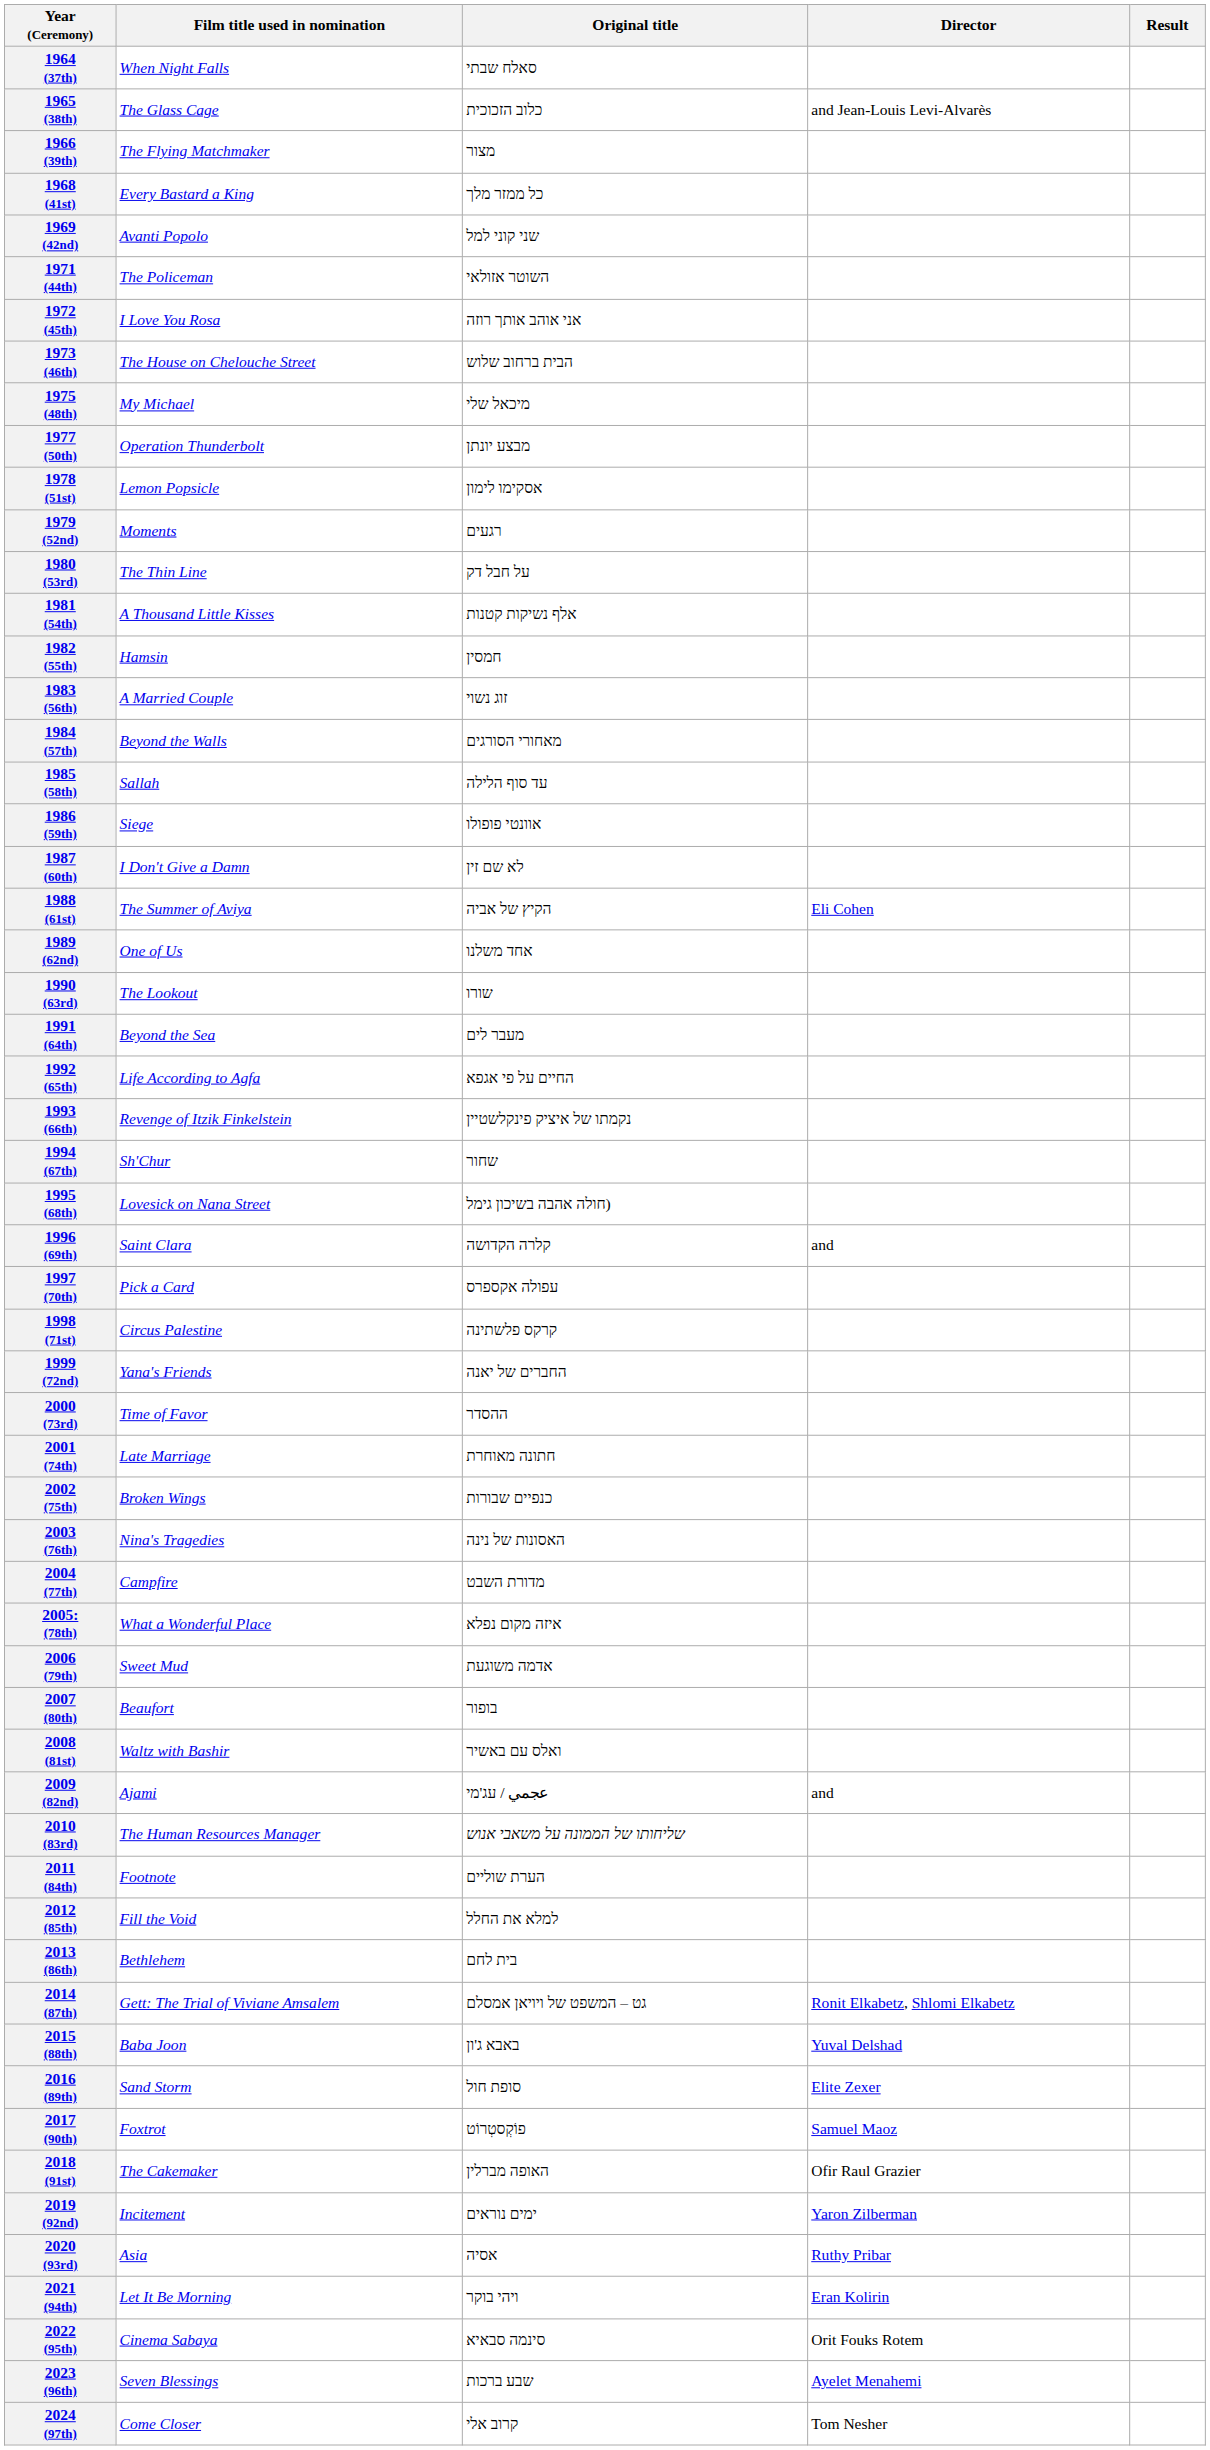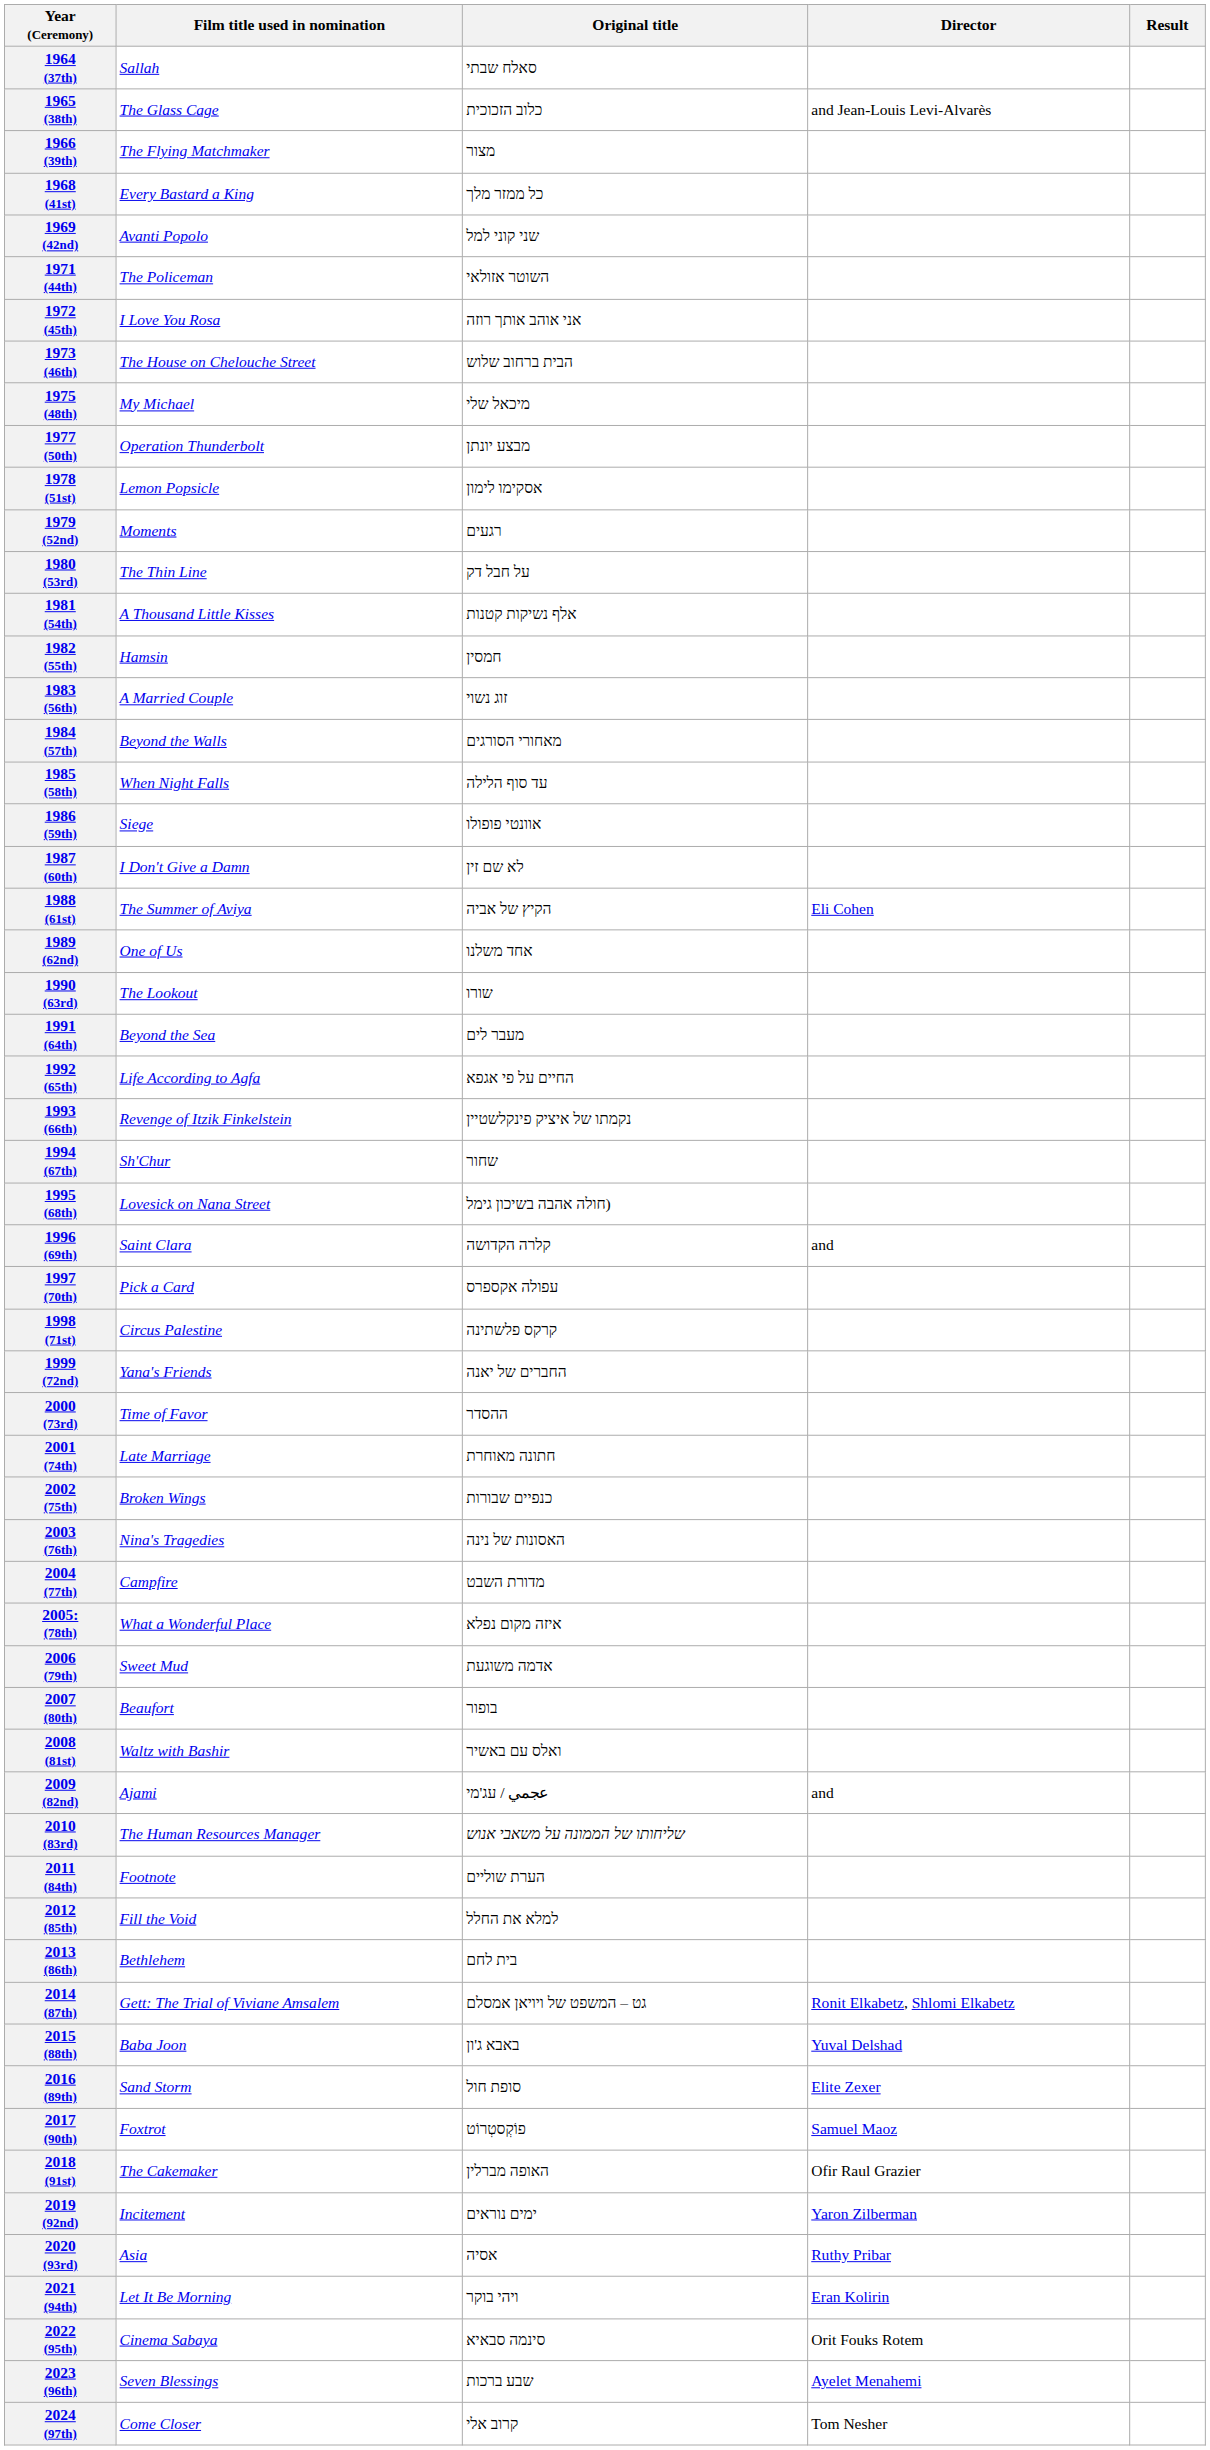 <table class="wikitable" width="98%" style="background:#ffffff;">
 <tr>
 <th>Year<br><small>(Ceremony)</small></th>
 <th>Film title used in nomination</th>
 <th>Original title</th>
 <th>Director</th>
 <th>Result</th>
 </tr>
 <tr>
 <th align="center"><a href='#'>1964</a><br><small><a href='#'>(37th)</a></small></th>
-<td><em><a href='#'>When Night Falls</a></em></td>
+<td><em><a href='#'>Sallah</a></em></td>
 <td>סאלח שבתי</td>
 <td></td>
 <td></td>
 </tr>
 <tr>
 <th align="center"><a href='#'>1965</a><br><small><a href='#'>(38th)</a></small></th>
 <td><em><a href='#'>The Glass Cage</a></em></td>
 <td>כלוב הזכוכית</td>
 <td> and Jean-Louis Levi-Alvarès</td>
 <td></td>
 </tr>
 <tr>
 <th align="center"><a href='#'>1966</a><br><small><a href='#'>(39th)</a></small></th>
 <td><em><a href='#'>The Flying Matchmaker</a></em></td>
 <td>מצור</td>
 <td></td>
 <td></td>
 </tr>
 <tr>
 <th align="center"><a href='#'>1968</a><br><small><a href='#'>(41st)</a></small></th>
 <td><em><a href='#'>Every Bastard a King</a></em></td>
 <td>כל ממזר מלך</td>
 <td></td>
 <td></td>
 </tr>
 <tr>
 <th align="center"><a href='#'>1969</a><br><small><a href='#'>(42nd)</a></small></th>
 <td><em><a href='#'>Avanti Popolo</a></em></td>
 <td>שני קוני למל</td>
 <td></td>
 <td></td>
 </tr>
 <tr>
 <th align="center"><a href='#'>1971</a><br><small><a href='#'>(44th)</a></small></th>
 <td><em><a href='#'>The Policeman</a></em></td>
 <td>השוטר אזולאי</td>
 <td></td>
 <td></td>
 </tr>
 <tr>
 <th align="center"><a href='#'>1972</a><br><small><a href='#'>(45th)</a></small></th>
 <td><em><a href='#'>I Love You Rosa</a></em></td>
 <td>אני אוהב אותך רוזה</td>
 <td></td>
 <td></td>
 </tr>
 <tr>
 <th align="center"><a href='#'>1973</a><br><small><a href='#'>(46th)</a></small></th>
 <td><em><a href='#'>The House on Chelouche Street</a></em></td>
 <td>הבית ברחוב שלוש</td>
 <td></td>
 <td></td>
 </tr>
 <tr>
 <th align="center"><a href='#'>1975</a><br><small><a href='#'>(48th)</a></small></th>
 <td><em><a href='#'>My Michael</a></em></td>
 <td>מיכאל שלי</td>
 <td></td>
 <td></td>
 </tr>
 <tr>
 <th align="center"><a href='#'>1977</a><br><small><a href='#'>(50th)</a></small></th>
 <td><em><a href='#'>Operation Thunderbolt</a></em></td>
 <td>מבצע יונתן</td>
 <td></td>
 <td></td>
 </tr>
 <tr>
 <th align="center"><a href='#'>1978</a><br><small><a href='#'>(51st)</a></small></th>
 <td><em><a href='#'>Lemon Popsicle</a></em></td>
 <td>אסקימו לימון</td>
 <td></td>
 <td></td>
 </tr>
 <tr>
 <th align="center"><a href='#'>1979</a><br><small><a href='#'>(52nd)</a></small></th>
 <td><em><a href='#'>Moments</a></em></td>
 <td>רגעים</td>
 <td></td>
 <td></td>
 </tr>
 <tr>
 <th align="center"><a href='#'>1980</a><br><small><a href='#'>(53rd)</a></small></th>
 <td><em><a href='#'>The Thin Line</a></em></td>
 <td>על חבל דק</td>
 <td></td>
 <td></td>
 </tr>
 <tr>
 <th align="center"><a href='#'>1981</a><br><small><a href='#'>(54th)</a></small></th>
 <td><em><a href='#'>A Thousand Little Kisses</a></em></td>
 <td>אלף נשיקות קטנות</td>
 <td></td>
 <td></td>
 </tr>
 <tr>
 <th align="center"><a href='#'>1982</a><br><small><a href='#'>(55th)</a></small></th>
 <td><em><a href='#'>Hamsin</a></em></td>
 <td>חמסין</td>
 <td></td>
 <td></td>
 </tr>
 <tr>
 <th align="center"><a href='#'>1983</a><br><small><a href='#'>(56th)</a></small></th>
 <td><em><a href='#'>A Married Couple</a></em></td>
 <td>זוג נשוי</td>
 <td></td>
 <td></td>
 </tr>
 <tr>
 <th align="center"><a href='#'>1984</a><br><small><a href='#'>(57th)</a></small></th>
 <td><em><a href='#'>Beyond the Walls</a></em></td>
 <td>מאחורי הסורגים</td>
 <td></td>
 <td></td>
 </tr>
 <tr>
 <th align="center"><a href='#'>1985</a><br><small><a href='#'>(58th)</a></small></th>
-<td><em><a href='#'>Sallah</a></em></td>
+<td><em><a href='#'>When Night Falls</a></em></td>
 <td>עד סוף הלילה</td>
 <td></td>
 <td></td>
 </tr>
 <tr>
 <th align="center"><a href='#'>1986</a><br><small><a href='#'>(59th)</a></small></th>
 <td><em><a href='#'>Siege</a></em></td>
 <td>אוונטי פופולו</td>
 <td></td>
 <td></td>
 </tr>
 <tr>
 <th align="center"><a href='#'>1987</a><br><small><a href='#'>(60th)</a></small></th>
 <td><em><a href='#'>I Don't Give a Damn</a></em></td>
 <td>לא שם זין</td>
 <td></td>
 <td></td>
 </tr>
 <tr>
 <th align="center"><a href='#'>1988</a><br><small><a href='#'>(61st)</a></small></th>
 <td><em><a href='#'>The Summer of Aviya</a></em></td>
 <td>הקיץ של אביה</td>
 <td><a href='#'>Eli Cohen</a></td>
 <td></td>
 </tr>
 <tr>
 <th align="center"><a href='#'>1989</a><br><small><a href='#'>(62nd)</a></small></th>
 <td><em><a href='#'>One of Us</a></em></td>
 <td>אחד משלנו</td>
 <td></td>
 <td></td>
 </tr>
 <tr>
 <th align="center"><a href='#'>1990</a><br><small><a href='#'>(63rd)</a></small></th>
 <td><em><a href='#'>The Lookout</a></em></td>
 <td>שורו</td>
 <td></td>
 <td></td>
 </tr>
 <tr>
 <th align="center"><a href='#'>1991</a><br><small><a href='#'>(64th)</a></small></th>
 <td><em><a href='#'>Beyond the Sea</a></em></td>
 <td>מעבר לים</td>
 <td></td>
 <td></td>
 </tr>
 <tr>
 <th align="center"><a href='#'>1992</a><br><small><a href='#'>(65th)</a></small></th>
 <td><em><a href='#'>Life According to Agfa</a></em></td>
 <td>החיים על פי אגפא</td>
 <td></td>
 <td></td>
 </tr>
 <tr>
 <th align="center"><a href='#'>1993</a><br><small><a href='#'>(66th)</a></small></th>
 <td><em><a href='#'>Revenge of Itzik Finkelstein</a></em></td>
 <td>נקמתו של איציק פינקלשטיין</td>
 <td></td>
 <td></td>
 </tr>
 <tr>
 <th align="center"><a href='#'>1994</a><br><small><a href='#'>(67th)</a></small></th>
 <td><em><a href='#'>Sh'Chur</a></em></td>
 <td>שחור</td>
 <td></td>
 <td></td>
 </tr>
 <tr>
 <th align="center"><a href='#'>1995</a><br><small><a href='#'>(68th)</a></small></th>
 <td><em><a href='#'>Lovesick on Nana Street</a></em></td>
 <td>חולה אהבה בשיכון גימל)</td>
 <td></td>
 <td></td>
 </tr>
 <tr>
 <th align="center"><a href='#'>1996</a><br><small><a href='#'>(69th)</a></small></th>
 <td><em><a href='#'>Saint Clara</a></em></td>
 <td>קלרה הקדושה</td>
 <td> and </td>
 <td></td>
 </tr>
 <tr>
 <th align="center"><a href='#'>1997</a><br><small><a href='#'>(70th)</a></small></th>
 <td><em><a href='#'>Pick a Card</a></em></td>
 <td>עפולה אקספרס</td>
 <td></td>
 <td></td>
 </tr>
 <tr>
 <th align="center"><a href='#'>1998</a><br><small><a href='#'>(71st)</a></small></th>
 <td><em><a href='#'>Circus Palestine</a></em></td>
 <td>קרקס פלשתינה</td>
 <td></td>
 <td></td>
 </tr>
 <tr>
 <th align="center"><a href='#'>1999</a><br><small><a href='#'>(72nd)</a></small></th>
 <td><em><a href='#'>Yana's Friends</a></em></td>
 <td>החברים של יאנה</td>
 <td></td>
 <td></td>
 </tr>
 <tr>
 <th align="center"><a href='#'>2000</a><br><small><a href='#'>(73rd)</a></small></th>
 <td><em><a href='#'>Time of Favor</a></em></td>
 <td>ההסדר</td>
 <td></td>
 <td></td>
 </tr>
 <tr>
 <th align="center"><a href='#'>2001</a><br><small><a href='#'>(74th)</a></small></th>
 <td><em><a href='#'>Late Marriage</a></em></td>
 <td>חתונה מאוחרת</td>
 <td></td>
 <td></td>
 </tr>
 <tr>
 <th align="center"><a href='#'>2002</a><br><small><a href='#'>(75th)</a></small></th>
 <td><em><a href='#'>Broken Wings</a></em></td>
 <td>כנפיים שבורות</td>
 <td></td>
 <td></td>
 </tr>
 <tr>
 <th align="center"><a href='#'>2003</a><br><small><a href='#'>(76th)</a></small></th>
 <td><em><a href='#'>Nina's Tragedies</a></em></td>
 <td>האסונות של נינה</td>
 <td></td>
 <td></td>
 </tr>
 <tr>
 <th align="center"><a href='#'>2004</a><br><small><a href='#'>(77th)</a></small></th>
 <td><em><a href='#'>Campfire</a></em></td>
 <td>מדורת השבט</td>
 <td></td>
 <td></td>
 </tr>
 <tr>
 <th align="center"><a href='#'>2005:</a><br><small><a href='#'>(78th)</a></small></th>
 <td><em><a href='#'>What a Wonderful Place</a></em></td>
 <td>איזה מקום נפלא</td>
 <td></td>
 <td></td>
 </tr>
 <tr>
 <th align="center"><a href='#'>2006</a><br><small><a href='#'>(79th)</a></small></th>
 <td><em><a href='#'>Sweet Mud</a></em></td>
 <td>אדמה משוגעת</td>
 <td></td>
 <td></td>
 </tr>
 <tr>
 <th align="center"><a href='#'>2007</a><br><small><a href='#'>(80th)</a></small></th>
 <td><em><a href='#'>Beaufort</a></em></td>
 <td>בופור</td>
 <td></td>
 <td></td>
 </tr>
 <tr>
 <th align="center"><a href='#'>2008</a><br><small><a href='#'>(81st)</a></small></th>
 <td><em><a href='#'>Waltz with Bashir</a></em></td>
 <td>ואלס עם באשיר</td>
 <td></td>
 <td></td>
 </tr>
 <tr>
 <th align="center"><a href='#'>2009</a><br><small><a href='#'>(82nd)</a></small></th>
 <td><em><a href='#'>Ajami</a></em></td>
 <td>عجمي / עג'מי</td>
 <td> and </td>
 <td></td>
 </tr>
 <tr>
 <th align="center"><a href='#'>2010</a><br><small><a href='#'>(83rd)</a></small></th>
 <td><em><a href='#'>The Human Resources Manager</a></em></td>
 <td><em>שליחותו של הממונה על משאבי אנוש</em></td>
 <td></td>
 <td></td>
 </tr>
 <tr>
 <th align="center"><a href='#'>2011</a><br><small><a href='#'>(84th)</a></small></th>
 <td><em><a href='#'>Footnote</a></em></td>
 <td>הערת שוליים</td>
 <td></td>
 <td></td>
 </tr>
 <tr>
 <th align="center"><a href='#'>2012</a><br><small><a href='#'>(85th)</a></small></th>
 <td><em><a href='#'>Fill the Void</a></em></td>
 <td>למלא את החלל</td>
 <td></td>
 <td></td>
 </tr>
 <tr>
 <th align="center"><a href='#'>2013</a><br><small><a href='#'>(86th)</a></small></th>
 <td><em><a href='#'>Bethlehem</a></em></td>
 <td>בית לחם</td>
 <td></td>
 <td></td>
 </tr>
 <tr>
 <th align="center"><a href='#'>2014</a><br><small><a href='#'>(87th)</a></small></th>
 <td><em><a href='#'>Gett: The Trial of Viviane Amsalem</a></em></td>
 <td>גט – המשפט של ויויאן אמסלם</td>
 <td><a href='#'>Ronit Elkabetz</a>, <a href='#'>Shlomi Elkabetz</a></td>
 <td></td>
 </tr>
 <tr>
 <th align="center"><a href='#'>2015</a><br><small><a href='#'>(88th)</a></small></th>
 <td><em><a href='#'>Baba Joon</a></em></td>
 <td>באבא ג'ון</td>
 <td><a href='#'>Yuval Delshad</a></td>
 <td></td>
 </tr>
 <tr>
 <th align="center"><a href='#'>2016</a><br><small><a href='#'>(89th)</a></small></th>
 <td><em><a href='#'>Sand Storm</a></em></td>
 <td>סופת חול</td>
 <td><a href='#'>Elite Zexer</a></td>
 <td></td>
 </tr>
 <tr>
 <th align="center"><a href='#'>2017</a><br><small><a href='#'>(90th)</a></small></th>
 <td><em><a href='#'>Foxtrot</a></em></td>
 <td>פוֹקְסטְרוֹט</td>
 <td><a href='#'>Samuel Maoz</a></td>
 <td></td>
 </tr>
 <tr>
 <th align="center"><a href='#'>2018</a><br><small><a href='#'>(91st)</a></small></th>
 <td><em><a href='#'>The Cakemaker</a></em></td>
 <td>האופה מברלין</td>
 <td>Ofir Raul Grazier</td>
 <td></td>
 </tr>
 <tr>
 <th align="center"><a href='#'>2019</a><br><small><a href='#'>(92nd)</a></small></th>
 <td><em><a href='#'>Incitement</a></em></td>
 <td>ימים נוראים</td>
 <td><a href='#'>Yaron Zilberman</a></td>
 <td></td>
 </tr>
 <tr>
 <th align="center"><a href='#'>2020</a><br><small><a href='#'>(93rd)</a></small></th>
 <td><em><a href='#'>Asia</a></em></td>
 <td>אסיה</td>
 <td><a href='#'>Ruthy Pribar</a></td>
 <td></td>
 </tr>
 <tr>
 <th align="center"><a href='#'>2021</a><br><small><a href='#'>(94th)</a></small></th>
 <td><em><a href='#'>Let It Be Morning</a></em></td>
 <td>ויהי בוקר</td>
 <td><a href='#'>Eran Kolirin</a></td>
 <td></td>
 </tr>
 <tr>
 <th align="center"><a href='#'>2022</a><br><small><a href='#'>(95th)</a></small></th>
 <td><em><a href='#'>Cinema Sabaya</a></em></td>
 <td>סינמה סבאיא</td>
 <td>Orit Fouks Rotem</td>
 <td></td>
 </tr>
 <tr>
 <th align="center"><a href='#'>2023</a><br><small><a href='#'>(96th)</a></small></th>
 <td><em><a href='#'>Seven Blessings</a></em></td>
 <td>שבע ברכות</td>
 <td><a href='#'>Ayelet Menahemi</a></td>
 <td></td>
 </tr>
 <tr>
 <th><a href='#'>2024</a><br><small><a href='#'>(97th)</a></small></th>
 <td><em><a href='#'>Come Closer</a></em></td>
 <td>קרוב אלי</td>
 <td>Tom Nesher</td>
 <td></td>
 </tr>
 </table>
